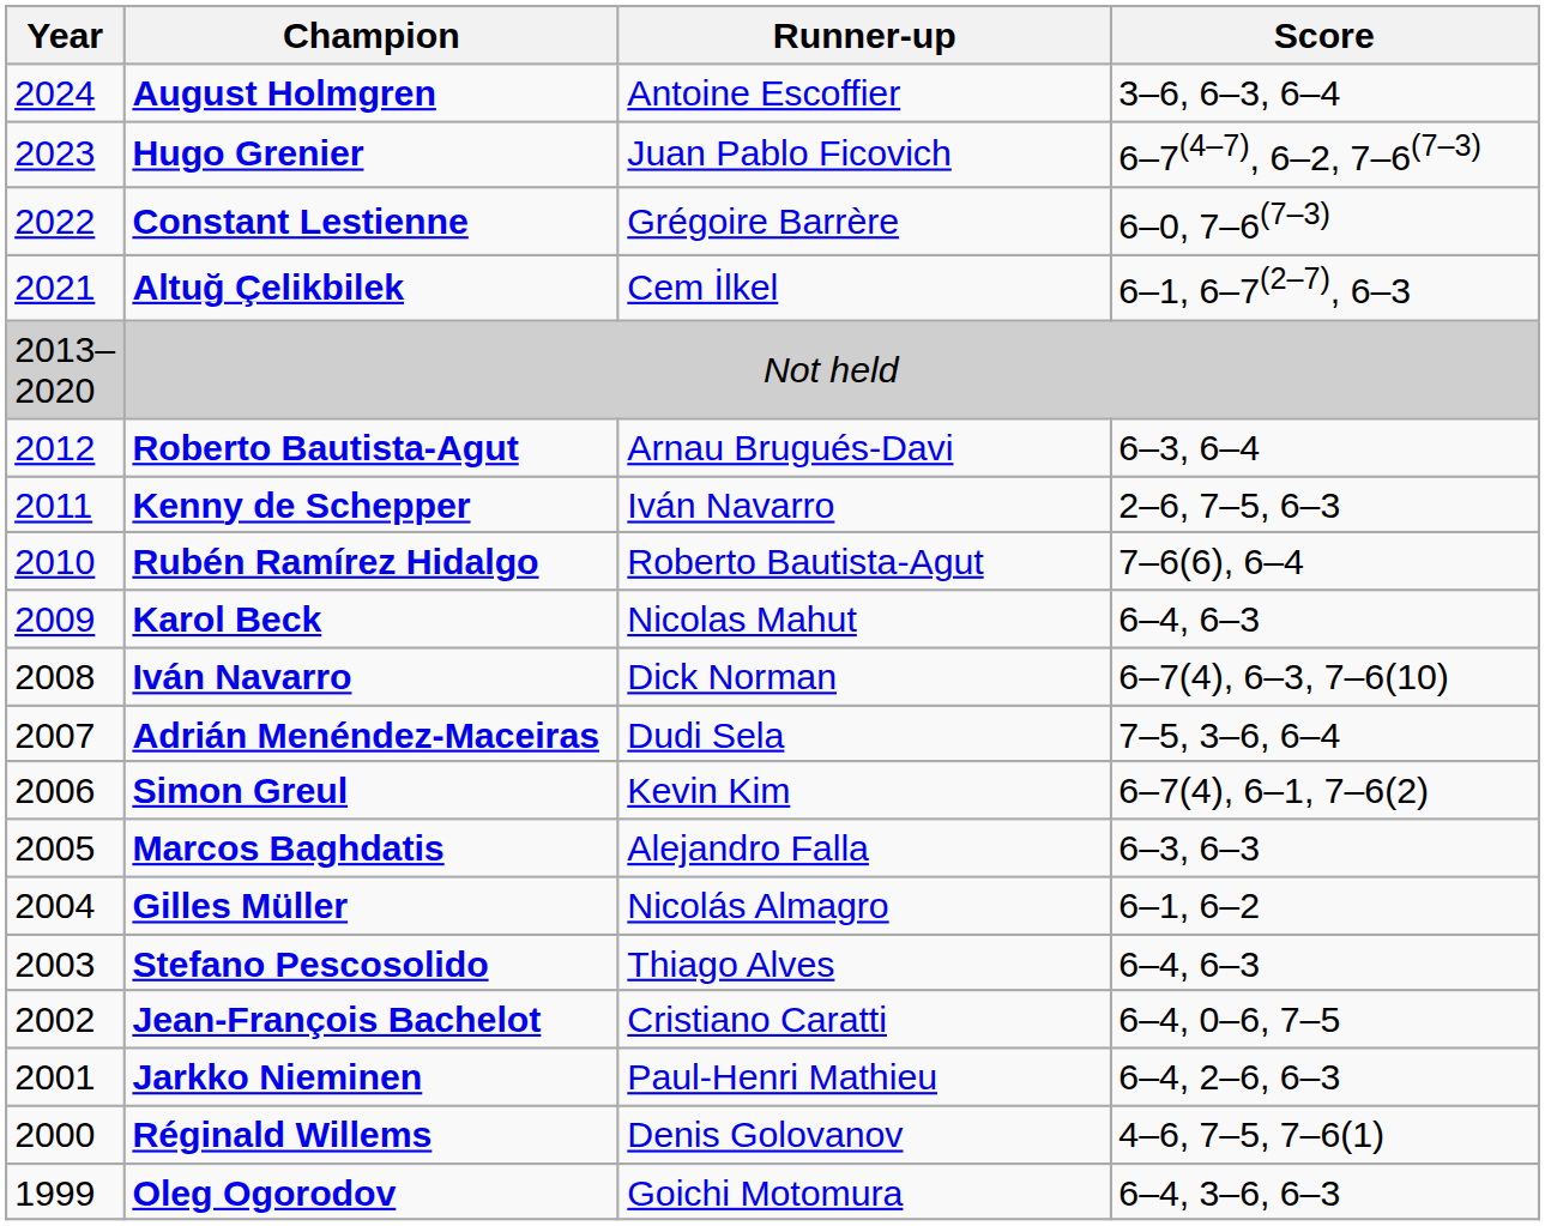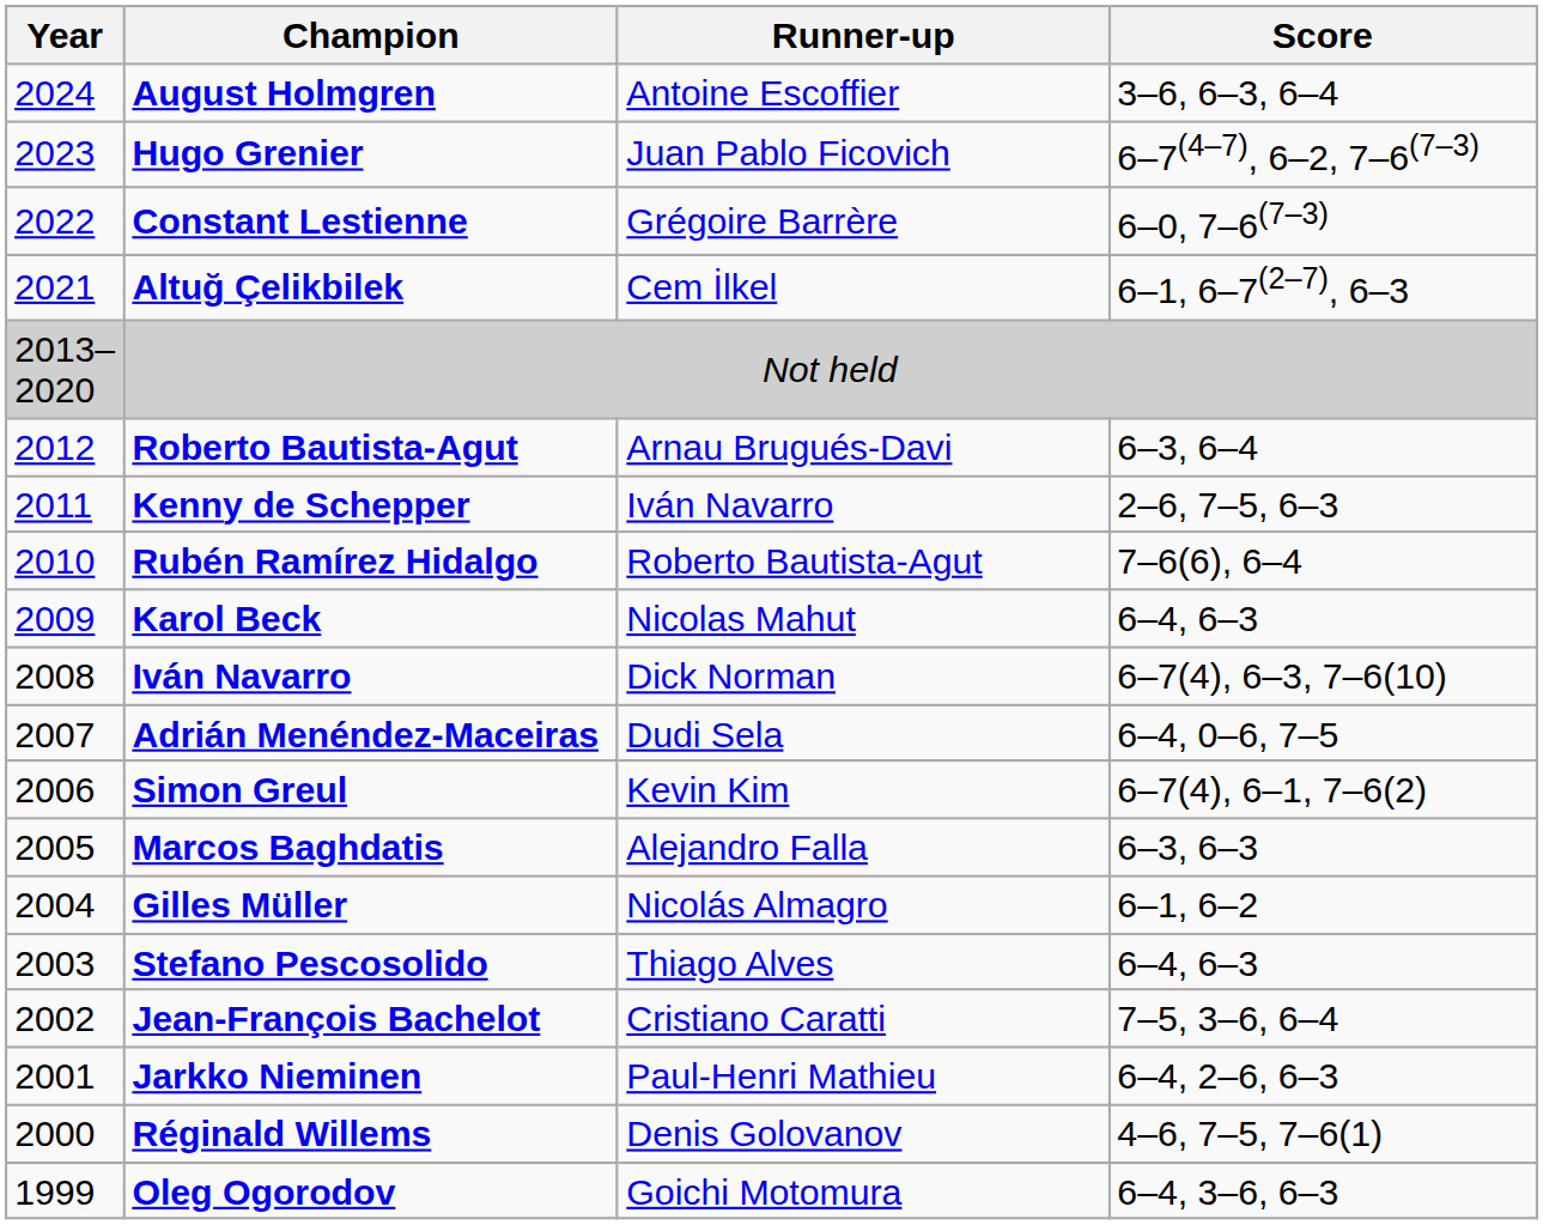 <table class="wikitable" style="font-size:90%">
 <tr>
 <th>Year</th>
 <th width="200">Champion</th>
 <th width="200">Runner-up</th>
 <th width="175">Score</th>
 </tr>
 <tr>
 <td><a href='#'>2024</a></td>
 <td> <strong><a href='#'>August Holmgren</a></strong></td>
 <td> <a href='#'>Antoine Escoffier</a></td>
 <td>3–6, 6–3, 6–4</td>
 </tr>
 <tr>
 <td><a href='#'>2023</a></td>
 <td> <strong><a href='#'>Hugo Grenier</a></strong></td>
 <td> <a href='#'>Juan Pablo Ficovich</a></td>
 <td>6–7<sup>(4–7)</sup>, 6–2, 7–6<sup>(7–3)</sup></td>
 </tr>
 <tr>
 <td><a href='#'>2022</a></td>
 <td> <strong><a href='#'>Constant Lestienne</a></strong></td>
 <td> <a href='#'>Grégoire Barrère</a></td>
 <td>6–0, 7–6<sup>(7–3)</sup></td>
 </tr>
 <tr>
 <td><a href='#'>2021</a></td>
 <td> <strong><a href='#'>Altuğ Çelikbilek</a></strong></td>
 <td> <a href='#'>Cem İlkel</a></td>
 <td>6–1, 6–7<sup>(2–7)</sup>, 6–3</td>
 </tr>
 <tr>
 <td style="background:#cfcfcf">2013–2020</td>
 <td colspan=3 align=center style="background:#cfcfcf"><em>Not held</em></td>
 </tr>
 <tr>
 <td><a href='#'>2012</a></td>
 <td> <strong><a href='#'>Roberto Bautista-Agut</a></strong></td>
 <td> <a href='#'>Arnau Brugués-Davi</a></td>
 <td>6–3, 6–4</td>
 </tr>
 <tr>
 <td><a href='#'>2011</a></td>
 <td> <strong><a href='#'>Kenny de Schepper</a></strong></td>
 <td> <a href='#'>Iván Navarro</a></td>
 <td>2–6, 7–5, 6–3</td>
 </tr>
 <tr>
 <td><a href='#'>2010</a></td>
 <td> <strong><a href='#'>Rubén Ramírez Hidalgo</a></strong></td>
 <td> <a href='#'>Roberto Bautista-Agut</a></td>
 <td>7–6(6), 6–4</td>
 </tr>
 <tr>
 <td><a href='#'>2009</a></td>
 <td> <strong><a href='#'>Karol Beck</a></strong></td>
 <td> <a href='#'>Nicolas Mahut</a></td>
 <td>6–4, 6–3</td>
 </tr>
 <tr>
 <td>2008</td>
 <td> <strong><a href='#'>Iván Navarro</a></strong></td>
 <td> <a href='#'>Dick Norman</a></td>
 <td>6–7(4), 6–3, 7–6(10)</td>
 </tr>
 <tr>
 <td>2007</td>
 <td> <strong><a href='#'>Adrián Menéndez-Maceiras</a></strong></td>
 <td> <a href='#'>Dudi Sela</a></td>
-<td>7–5, 3–6, 6–4</td>
+<td>6–4, 0–6, 7–5</td>
 </tr>
 <tr>
 <td>2006</td>
 <td> <strong><a href='#'>Simon Greul</a></strong></td>
 <td> <a href='#'>Kevin Kim</a></td>
 <td>6–7(4), 6–1, 7–6(2)</td>
 </tr>
 <tr>
 <td>2005</td>
 <td> <strong><a href='#'>Marcos Baghdatis</a></strong></td>
 <td> <a href='#'>Alejandro Falla</a></td>
 <td>6–3, 6–3</td>
 </tr>
 <tr>
 <td>2004</td>
 <td> <strong><a href='#'>Gilles Müller</a></strong></td>
 <td> <a href='#'>Nicolás Almagro</a></td>
 <td>6–1, 6–2</td>
 </tr>
 <tr>
 <td>2003</td>
 <td> <strong><a href='#'>Stefano Pescosolido</a></strong></td>
 <td> <a href='#'>Thiago Alves</a></td>
 <td>6–4, 6–3</td>
 </tr>
 <tr>
 <td>2002</td>
 <td> <strong><a href='#'>Jean-François Bachelot</a></strong></td>
 <td> <a href='#'>Cristiano Caratti</a></td>
-<td>6–4, 0–6, 7–5</td>
+<td>7–5, 3–6, 6–4</td>
 </tr>
 <tr>
 <td>2001</td>
 <td> <strong><a href='#'>Jarkko Nieminen</a></strong></td>
 <td> <a href='#'>Paul-Henri Mathieu</a></td>
 <td>6–4, 2–6, 6–3</td>
 </tr>
 <tr>
 <td>2000</td>
 <td> <strong><a href='#'>Réginald Willems</a></strong></td>
 <td> <a href='#'>Denis Golovanov</a></td>
 <td>4–6, 7–5, 7–6(1)</td>
 </tr>
 <tr>
 <td>1999</td>
 <td> <strong><a href='#'>Oleg Ogorodov</a></strong></td>
 <td> <a href='#'>Goichi Motomura</a></td>
 <td>6–4, 3–6, 6–3</td>
 </tr>
 </table>
